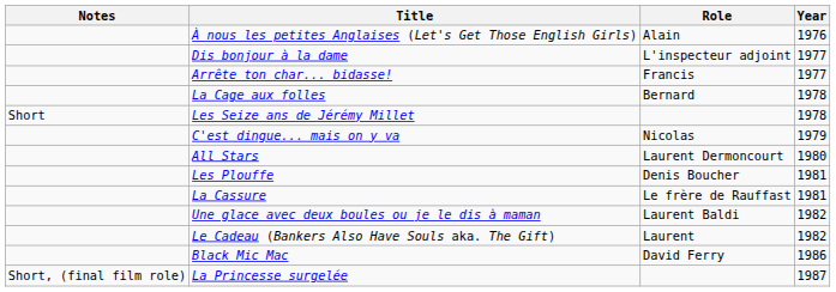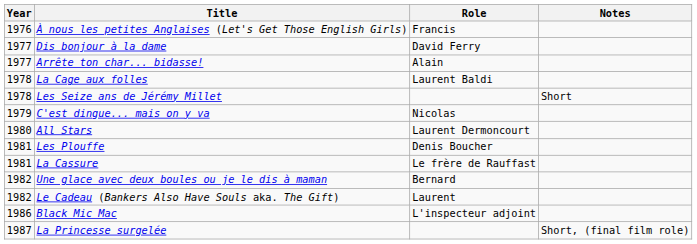 <table class="wikitable">
 <tr>
-<th>Notes</th>
+<th>Year</th>
 <th>Title</th>
 <th>Role</th>
-<th>Year</th>
+<th>Notes</th>
 </tr>
 <tr>
+<td>1976</td>
+<td><em><a href='#'>À nous les petites Anglaises</a></em> (<em>Let's Get Those English Girls</em>)</td>
+<td>Francis</td>
 <td></td>
-<td><em><a href='#'>À nous les petites Anglaises</a></em> (<em>Let's Get Those English Girls</em>)</td>
-<td>Alain</td>
-<td>1976</td>
 </tr>
 <tr>
+<td>1977</td>
+<td><em><a href='#'>Dis bonjour à la dame</a></em></td>
+<td>David Ferry</td>
 <td></td>
-<td><em><a href='#'>Dis bonjour à la dame</a></em></td>
-<td>L'inspecteur adjoint</td>
-<td>1977</td>
 </tr>
 <tr>
+<td>1977</td>
+<td><em><a href='#'>Arrête ton char... bidasse!</a></em></td>
+<td>Alain</td>
 <td></td>
-<td><em><a href='#'>Arrête ton char... bidasse!</a></em></td>
-<td>Francis</td>
-<td>1977</td>
 </tr>
 <tr>
+<td>1978</td>
+<td><em><a href='#'>La Cage aux folles</a></em></td>
+<td>Laurent Baldi</td>
 <td></td>
-<td><em><a href='#'>La Cage aux folles</a></em></td>
-<td>Bernard</td>
-<td>1978</td>
 </tr>
 <tr>
-<td>Short</td>
+<td>1978</td>
 <td><em><a href='#'>Les Seize ans de Jérémy Millet</a></em></td>
 <td></td>
-<td>1978</td>
+<td>Short</td>
 </tr>
 <tr>
-<td></td>
+<td>1979</td>
 <td><em><a href='#'>C'est dingue... mais on y va</a></em></td>
 <td>Nicolas</td>
-<td>1979</td>
+<td></td>
 </tr>
 <tr>
-<td></td>
+<td>1980</td>
 <td><em><a href='#'>All Stars</a></em></td>
 <td>Laurent Dermoncourt</td>
-<td>1980</td>
+<td></td>
 </tr>
 <tr>
-<td></td>
+<td>1981</td>
 <td><em><a href='#'>Les Plouffe</a></em></td>
 <td>Denis Boucher</td>
-<td>1981</td>
+<td></td>
 </tr>
 <tr>
-<td></td>
+<td>1981</td>
 <td><em><a href='#'>La Cassure</a></em></td>
 <td>Le frère de Rauffast</td>
-<td>1981</td>
+<td></td>
 </tr>
 <tr>
+<td>1982</td>
+<td><em><a href='#'>Une glace avec deux boules ou je le dis à maman</a></em></td>
+<td>Bernard</td>
 <td></td>
-<td><em><a href='#'>Une glace avec deux boules ou je le dis à maman</a></em></td>
-<td>Laurent Baldi</td>
-<td>1982</td>
 </tr>
 <tr>
-<td></td>
+<td>1982</td>
 <td><em><a href='#'>Le Cadeau</a></em> (<em>Bankers Also Have Souls</em> aka. <em>The Gift</em>)</td>
 <td>Laurent</td>
-<td>1982</td>
+<td></td>
 </tr>
 <tr>
+<td>1986</td>
+<td><em><a href='#'>Black Mic Mac</a></em></td>
+<td>L'inspecteur adjoint</td>
 <td></td>
-<td><em><a href='#'>Black Mic Mac</a></em></td>
-<td>David Ferry</td>
-<td>1986</td>
 </tr>
 <tr>
-<td>Short, (final film role)</td>
+<td>1987</td>
 <td><em><a href='#'>La Princesse surgelée</a></em></td>
 <td></td>
-<td>1987</td>
+<td>Short, (final film role)</td>
 </tr>
 </table>
